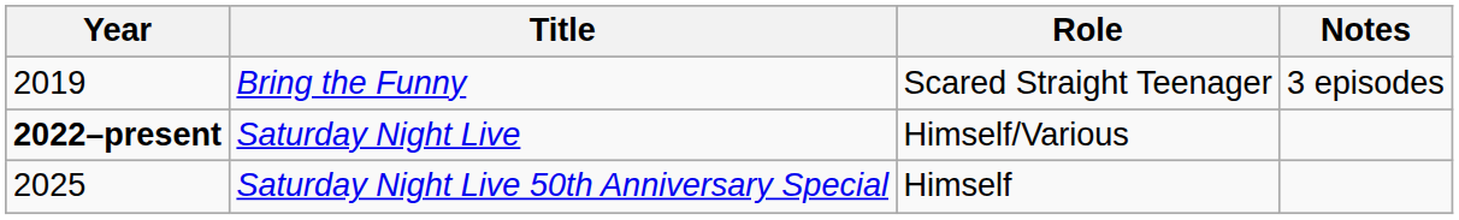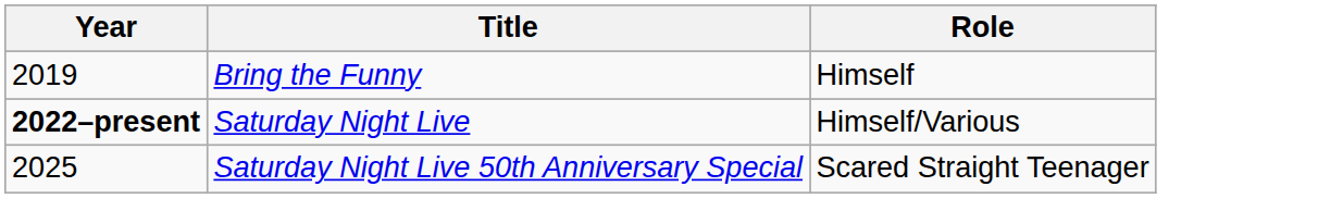 <table class="wikitable sortable">
 <tr>
 <th>Year</th>
 <th>Title</th>
 <th>Role</th>
-<th class="unsortable">Notes</th>
 </tr>
 <tr>
 <td>2019</td>
 <td><em><a href='#'>Bring the Funny</a></em></td>
-<td>Scared Straight Teenager</td>
-<td>3 episodes</td>
+<td>Himself</td>
 </tr>
 <tr>
 <td><strong>2022–present</strong></td>
 <td><em><a href='#'>Saturday Night Live</a></em></td>
 <td>Himself/Various</td>
-<td></td>
 </tr>
 <tr>
 <td>2025</td>
 <td><a href='#'><em>Saturday Night Live 50th Anniversary Special</em></a></td>
-<td>Himself</td>
-<td></td>
+<td>Scared Straight Teenager</td>
 </tr>
 </table>
